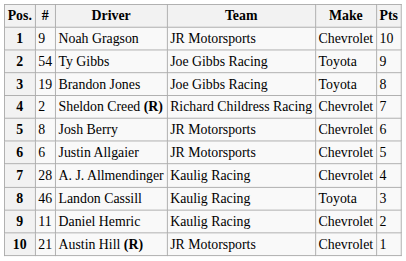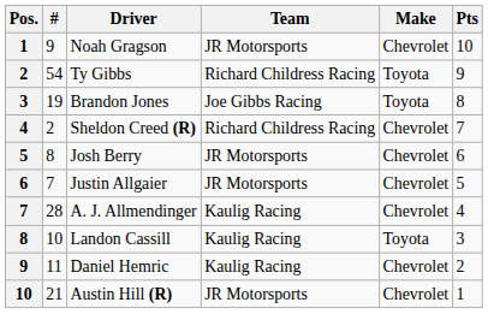 <table class="wikitable" style="font-size:95%">
 <tr>
 <th>Pos.</th>
 <th>#</th>
 <th>Driver</th>
 <th>Team</th>
 <th>Make</th>
 <th>Pts</th>
 </tr>
 <tr>
 <th>1</th>
 <td>9</td>
 <td>Noah Gragson</td>
 <td>JR Motorsports</td>
 <td>Chevrolet</td>
 <td>10</td>
 </tr>
 <tr>
 <th>2</th>
 <td>54</td>
 <td>Ty Gibbs</td>
-<td>Joe Gibbs Racing</td>
+<td>Richard Childress Racing</td>
 <td>Toyota</td>
 <td>9</td>
 </tr>
 <tr>
 <th>3</th>
 <td>19</td>
 <td>Brandon Jones</td>
 <td>Joe Gibbs Racing</td>
 <td>Toyota</td>
 <td>8</td>
 </tr>
 <tr>
 <th>4</th>
 <td>2</td>
 <td>Sheldon Creed <strong>(R)</strong></td>
 <td>Richard Childress Racing</td>
 <td>Chevrolet</td>
 <td>7</td>
 </tr>
 <tr>
 <th>5</th>
 <td>8</td>
 <td>Josh Berry</td>
 <td>JR Motorsports</td>
 <td>Chevrolet</td>
 <td>6</td>
 </tr>
 <tr>
 <th>6</th>
-<td>6</td>
+<td>7</td>
 <td>Justin Allgaier</td>
 <td>JR Motorsports</td>
 <td>Chevrolet</td>
 <td>5</td>
 </tr>
 <tr>
 <th>7</th>
 <td>28</td>
 <td>A. J. Allmendinger</td>
 <td>Kaulig Racing</td>
 <td>Chevrolet</td>
 <td>4</td>
 </tr>
 <tr>
 <th>8</th>
-<td>46</td>
+<td>10</td>
 <td>Landon Cassill</td>
 <td>Kaulig Racing</td>
 <td>Toyota</td>
 <td>3</td>
 </tr>
 <tr>
 <th>9</th>
 <td>11</td>
 <td>Daniel Hemric</td>
 <td>Kaulig Racing</td>
 <td>Chevrolet</td>
 <td>2</td>
 </tr>
 <tr>
 <th>10</th>
 <td>21</td>
 <td>Austin Hill <strong>(R)</strong></td>
 <td>JR Motorsports</td>
 <td>Chevrolet</td>
 <td>1</td>
 </tr>
 </table>
